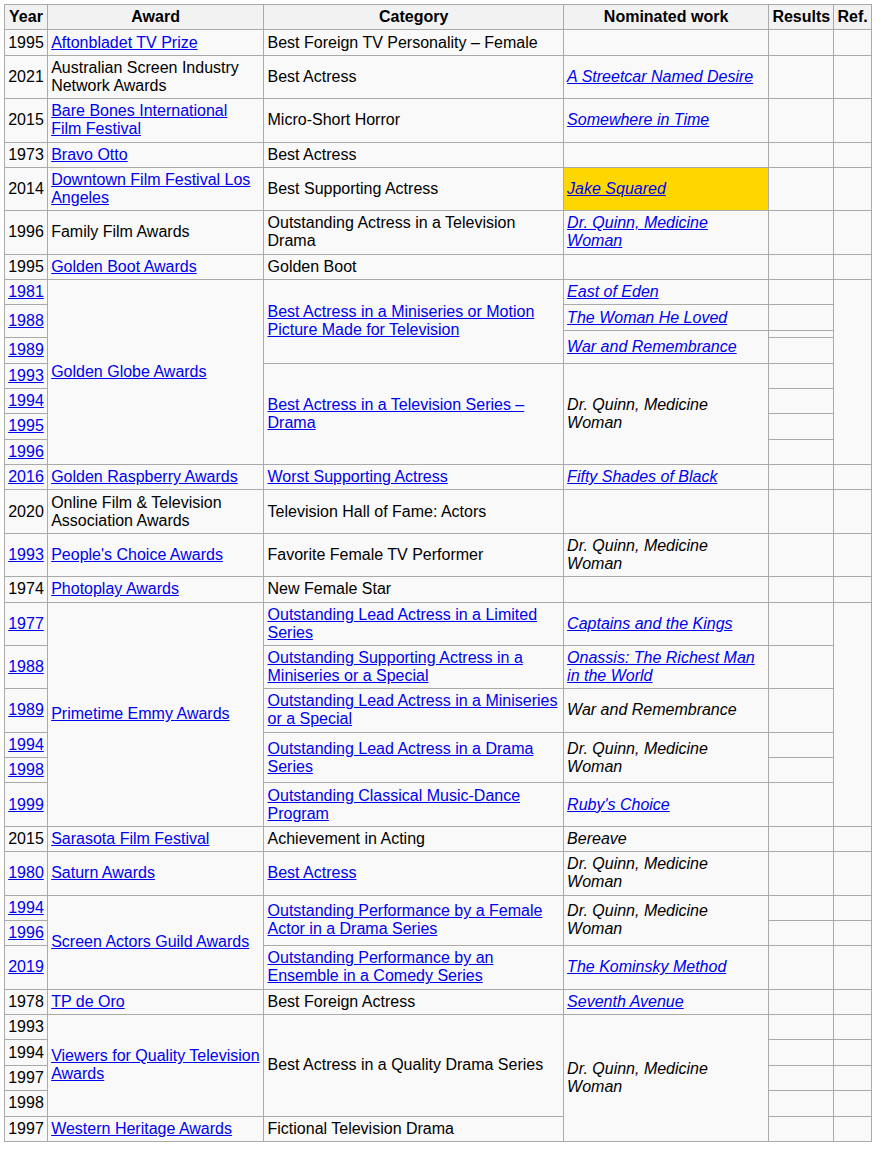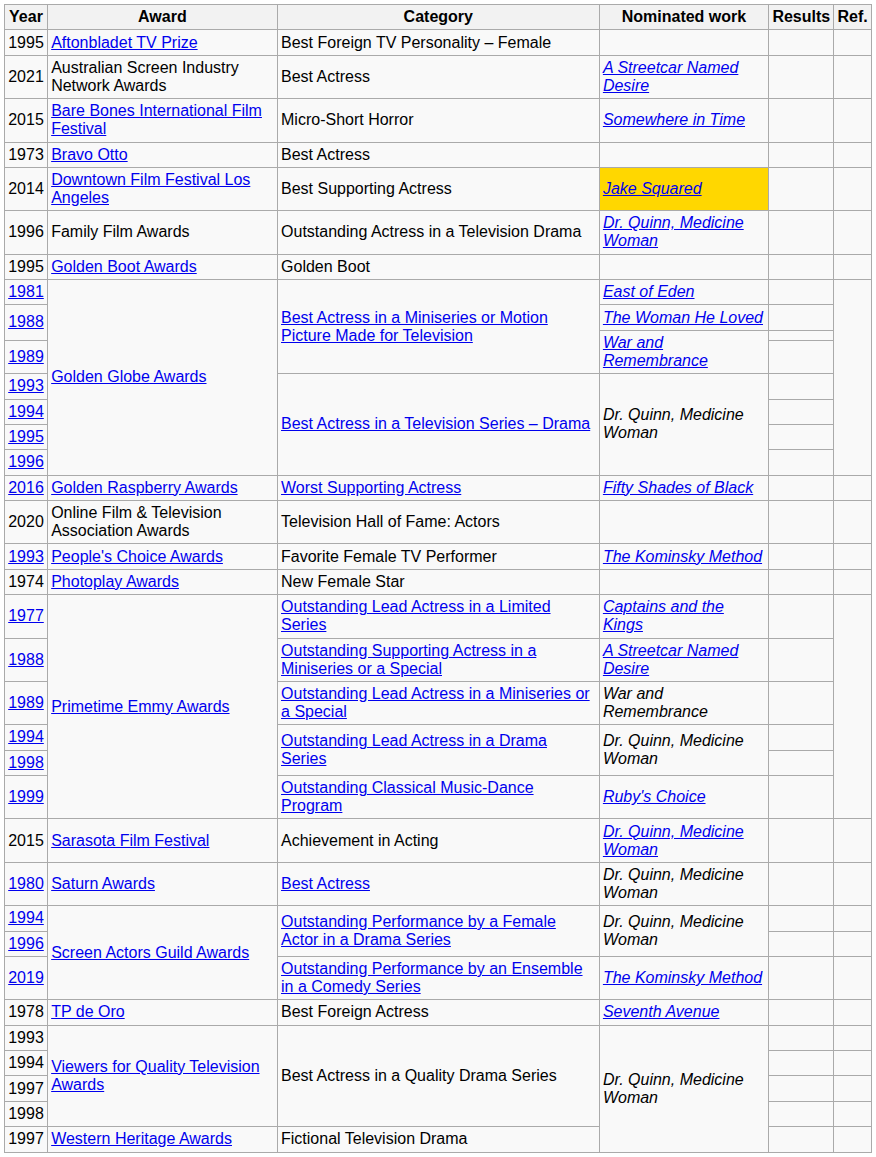 <table class="wikitable plainrowheaders">
 <tr>
 <th>Year</th>
 <th>Award</th>
 <th>Category</th>
 <th>Nominated work</th>
 <th>Results</th>
 <th>Ref.</th>
 </tr>
 <tr>
 <td>1995</td>
 <td><a href='#'>Aftonbladet TV Prize</a></td>
 <td>Best Foreign TV Personality – Female</td>
 <td></td>
 <td></td>
 <td align="center"></td>
 </tr>
 <tr>
 <td>2021</td>
 <td>Australian Screen Industry Network Awards</td>
 <td>Best Actress</td>
 <td><em><a href='#'>A Streetcar Named Desire</a></em></td>
 <td></td>
 <td align="center"></td>
 </tr>
 <tr>
 <td>2015</td>
 <td><a href='#'>Bare Bones International Film Festival</a></td>
 <td>Micro-Short Horror</td>
 <td><em><a href='#'>Somewhere in Time</a></em></td>
 <td></td>
 <td align="center"></td>
 </tr>
 <tr>
 <td>1973</td>
 <td><a href='#'>Bravo Otto</a></td>
 <td>Best Actress</td>
 <td></td>
 <td></td>
 <td align="center"></td>
 </tr>
 <tr>
 <td>2014</td>
 <td><a href='#'>Downtown Film Festival Los Angeles</a></td>
 <td>Best Supporting Actress</td>
 <td style="background: gold;"><em><a href='#'>Jake Squared</a></em></td>
 <td></td>
 <td align="center"></td>
 </tr>
 <tr>
 <td>1996</td>
 <td>Family Film Awards</td>
 <td>Outstanding Actress in a Television Drama</td>
 <td><em><a href='#'>Dr. Quinn, Medicine Woman</a></em></td>
 <td></td>
 <td align="center"></td>
 </tr>
 <tr>
 <td>1995</td>
 <td><a href='#'>Golden Boot Awards</a></td>
 <td>Golden Boot</td>
 <td></td>
 <td></td>
 <td align="center"></td>
 </tr>
 <tr>
 <td><a href='#'>1981</a></td>
 <td rowspan="8"><a href='#'>Golden Globe Awards</a></td>
 <td rowspan="4"><a href='#'>Best Actress in a Miniseries or Motion Picture Made for Television</a></td>
 <td><em><a href='#'>East of Eden</a></em></td>
 <td></td>
 <td align="center" rowspan="8"></td>
 </tr>
 <tr>
 <td rowspan="2"><a href='#'>1988</a></td>
 <td><em><a href='#'>The Woman He Loved</a></em></td>
 <td></td>
 </tr>
 <tr>
 <td rowspan="2"><em><a href='#'>War and Remembrance</a></em></td>
 <td></td>
 </tr>
 <tr>
 <td><a href='#'>1989</a></td>
 <td></td>
 </tr>
 <tr>
 <td><a href='#'>1993</a></td>
 <td rowspan="4"><a href='#'>Best Actress in a Television Series – Drama</a></td>
 <td rowspan="4"><em>Dr. Quinn, Medicine Woman</em></td>
 <td></td>
 </tr>
 <tr>
 <td><a href='#'>1994</a></td>
 <td></td>
 </tr>
 <tr>
 <td><a href='#'>1995</a></td>
 <td></td>
 </tr>
 <tr>
 <td><a href='#'>1996</a></td>
 <td></td>
 </tr>
 <tr>
 <td><a href='#'>2016</a></td>
 <td><a href='#'>Golden Raspberry Awards</a></td>
 <td><a href='#'>Worst Supporting Actress</a></td>
 <td><em><a href='#'>Fifty Shades of Black</a></em></td>
 <td></td>
 <td align="center"></td>
 </tr>
 <tr>
 <td>2020</td>
 <td>Online Film & Television Association Awards</td>
 <td>Television Hall of Fame: Actors</td>
 <td></td>
 <td></td>
 <td align="center"></td>
 </tr>
 <tr>
 <td><a href='#'>1993</a></td>
 <td><a href='#'>People's Choice Awards</a></td>
 <td>Favorite Female TV Performer</td>
-<td><em>Dr. Quinn, Medicine Woman</em></td>
+<td><em><a href='#'>The Kominsky Method</a></em></td>
 <td></td>
 <td align="center"></td>
 </tr>
 <tr>
 <td>1974</td>
 <td><a href='#'>Photoplay Awards</a></td>
 <td>New Female Star</td>
 <td></td>
 <td></td>
 <td align="center"></td>
 </tr>
 <tr>
 <td><a href='#'>1977</a></td>
 <td rowspan="6"><a href='#'>Primetime Emmy Awards</a></td>
 <td><a href='#'>Outstanding Lead Actress in a Limited Series</a></td>
 <td><em><a href='#'>Captains and the Kings</a></em></td>
 <td></td>
 <td align="center" rowspan="6"></td>
 </tr>
 <tr>
 <td><a href='#'>1988</a></td>
 <td><a href='#'>Outstanding Supporting Actress in a Miniseries or a Special</a></td>
-<td><em><a href='#'>Onassis: The Richest Man in the World</a></em></td>
+<td><em><a href='#'>A Streetcar Named Desire</a></em></td>
 <td></td>
 </tr>
 <tr>
 <td><a href='#'>1989</a></td>
 <td><a href='#'>Outstanding Lead Actress in a Miniseries or a Special</a></td>
 <td><em>War and Remembrance</em></td>
 <td></td>
 </tr>
 <tr>
 <td><a href='#'>1994</a></td>
 <td rowspan="2"><a href='#'>Outstanding Lead Actress in a Drama Series</a></td>
 <td rowspan="2"><em>Dr. Quinn, Medicine Woman</em></td>
 <td></td>
 </tr>
 <tr>
 <td><a href='#'>1998</a></td>
 <td></td>
 </tr>
 <tr>
 <td><a href='#'>1999</a></td>
 <td><a href='#'> Outstanding Classical Music-Dance Program</a></td>
 <td><em><a href='#'>Ruby's Choice</a></em></td>
 <td></td>
 </tr>
 <tr>
 <td>2015</td>
 <td><a href='#'>Sarasota Film Festival</a></td>
 <td>Achievement in Acting</td>
-<td><em>Bereave</em></td>
+<td><em><a href='#'>Dr. Quinn, Medicine Woman</a></em></td>
 <td></td>
 <td align="center"></td>
 </tr>
 <tr>
 <td><a href='#'>1980</a></td>
 <td><a href='#'>Saturn Awards</a></td>
 <td><a href='#'>Best Actress</a></td>
 <td><em>Dr. Quinn, Medicine Woman</em></td>
 <td></td>
 <td align="center"></td>
 </tr>
 <tr>
 <td><a href='#'>1994</a></td>
 <td rowspan="3"><a href='#'>Screen Actors Guild Awards</a></td>
 <td rowspan="2"><a href='#'>Outstanding Performance by a Female Actor in a Drama Series</a></td>
 <td rowspan="2"><em>Dr. Quinn, Medicine Woman</em></td>
 <td></td>
 <td align="center"></td>
 </tr>
 <tr>
 <td><a href='#'>1996</a></td>
 <td></td>
 <td align="center"></td>
 </tr>
 <tr>
 <td><a href='#'>2019</a></td>
 <td><a href='#'>Outstanding Performance by an Ensemble in a Comedy Series</a></td>
 <td><em><a href='#'>The Kominsky Method</a></em></td>
 <td></td>
 <td align="center"></td>
 </tr>
 <tr>
 <td>1978</td>
 <td><a href='#'>TP de Oro</a></td>
 <td>Best Foreign Actress</td>
 <td><em><a href='#'>Seventh Avenue</a></em></td>
 <td></td>
 <td align="center"></td>
 </tr>
 <tr>
 <td>1993</td>
 <td rowspan="4"><a href='#'>Viewers for Quality Television Awards</a></td>
 <td rowspan="4">Best Actress in a Quality Drama Series</td>
 <td rowspan="5"><em>Dr. Quinn, Medicine Woman</em></td>
 <td></td>
 <td align="center"></td>
 </tr>
 <tr>
 <td>1994</td>
 <td></td>
 <td align="center"></td>
 </tr>
 <tr>
 <td>1997</td>
 <td></td>
 <td align="center"></td>
 </tr>
 <tr>
 <td>1998</td>
 <td></td>
 <td align="center"></td>
 </tr>
 <tr>
 <td>1997</td>
 <td><a href='#'>Western Heritage Awards</a></td>
 <td>Fictional Television Drama</td>
 <td></td>
 <td align="center"></td>
 </tr>
 </table>
